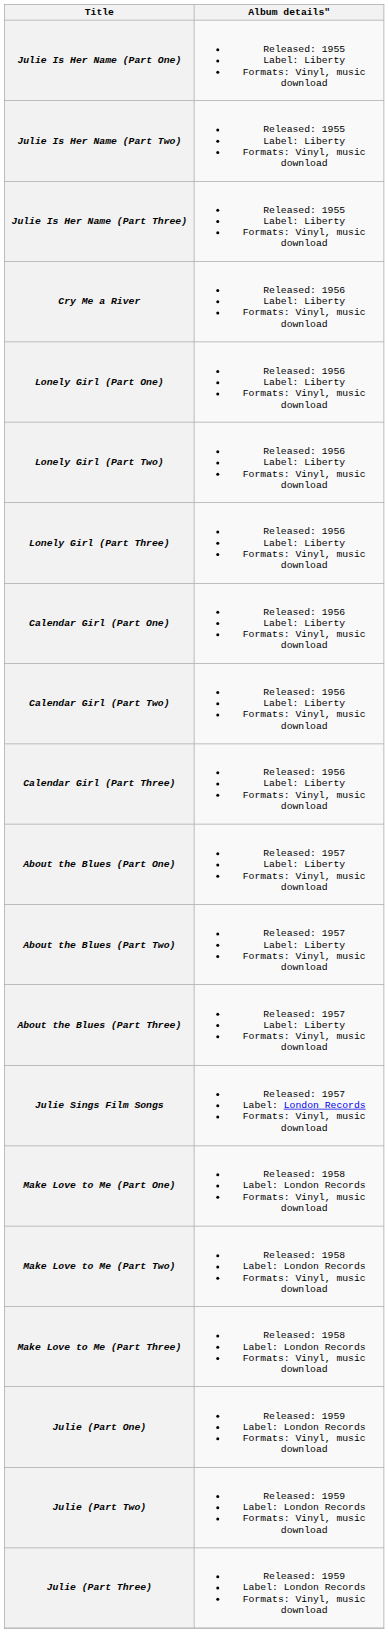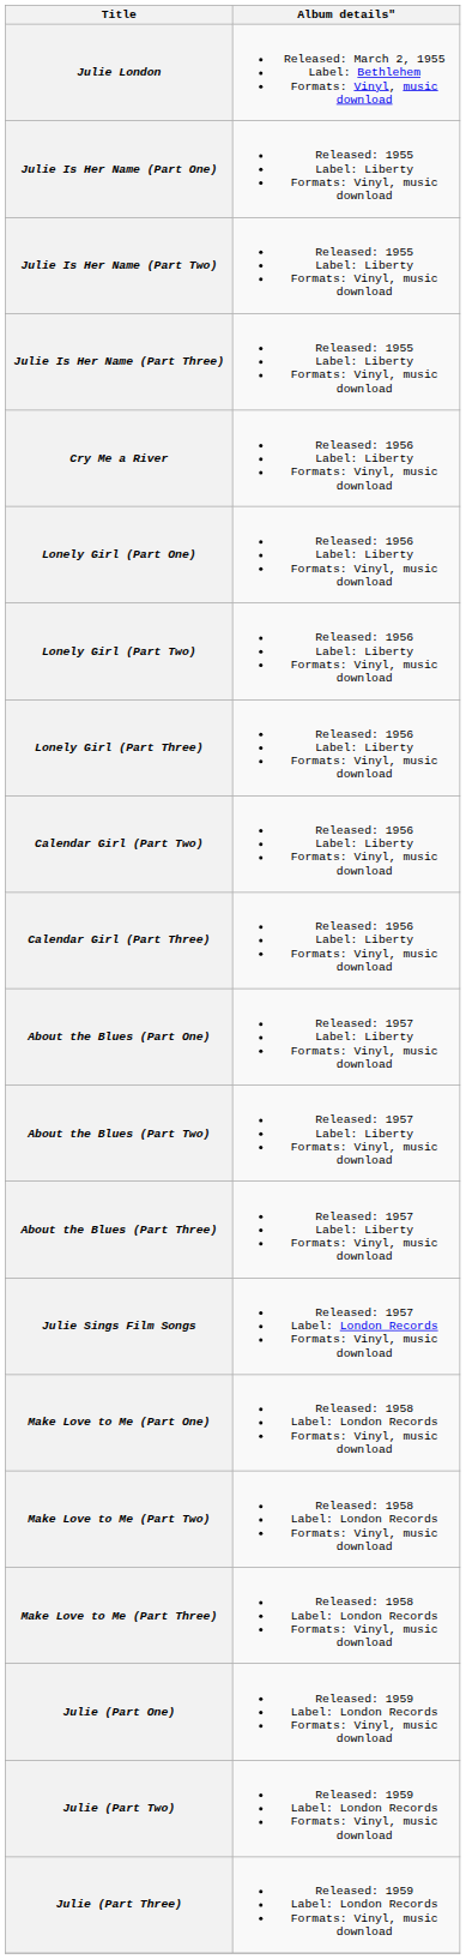 <table class="wikitable plainrowheaders" style="text-align:center;">
 <tr>
 <th scope="col" style="width:19em;">Title</th>
 <th scope="col" style="width:19em;">Album details"</th>
+</tr>
+<tr>
+<th scope="row"><em>Julie London</em></th>
+<td><br><ul><li>Released: March 2, 1955</li><li>Label: <a href='#'>Bethlehem</a></li><li>Formats: <a href='#'>Vinyl</a>, <a href='#'>music download</a></li></ul></td>
 </tr>
 <tr>
 <th scope="row"><em>Julie Is Her Name (Part One)</em></th>
 <td><br><ul><li>Released: 1955</li><li>Label: Liberty</li><li>Formats: Vinyl, music download</li></ul></td>
 </tr>
 <tr>
 <th scope="row"><em>Julie Is Her Name (Part Two)</em></th>
 <td><br><ul><li>Released: 1955</li><li>Label: Liberty</li><li>Formats: Vinyl, music download</li></ul></td>
 </tr>
 <tr>
 <th scope="row"><em>Julie Is Her Name (Part Three)</em></th>
 <td><br><ul><li>Released: 1955</li><li>Label: Liberty</li><li>Formats: Vinyl, music download</li></ul></td>
 </tr>
 <tr>
 <th scope="row"><em>Cry Me a River</em></th>
 <td><br><ul><li>Released: 1956</li><li>Label: Liberty</li><li>Formats: Vinyl, music download</li></ul></td>
 </tr>
 <tr>
 <th scope="row"><em>Lonely Girl (Part One)</em></th>
 <td><br><ul><li>Released: 1956</li><li>Label: Liberty</li><li>Formats: Vinyl, music download</li></ul></td>
 </tr>
 <tr>
 <th scope="row"><em>Lonely Girl (Part Two)</em></th>
 <td><br><ul><li>Released: 1956</li><li>Label: Liberty</li><li>Formats: Vinyl, music download</li></ul></td>
 </tr>
 <tr>
 <th scope="row"><em>Lonely Girl (Part Three)</em></th>
-<td><br><ul><li>Released: 1956</li><li>Label: Liberty</li><li>Formats: Vinyl, music download</li></ul></td>
-</tr>
-<tr>
-<th scope="row"><em>Calendar Girl (Part One)</em></th>
 <td><br><ul><li>Released: 1956</li><li>Label: Liberty</li><li>Formats: Vinyl, music download</li></ul></td>
 </tr>
 <tr>
 <th scope="row"><em>Calendar Girl (Part Two)</em></th>
 <td><br><ul><li>Released: 1956</li><li>Label: Liberty</li><li>Formats: Vinyl, music download</li></ul></td>
 </tr>
 <tr>
 <th scope="row"><em>Calendar Girl (Part Three)</em></th>
 <td><br><ul><li>Released: 1956</li><li>Label: Liberty</li><li>Formats: Vinyl, music download</li></ul></td>
 </tr>
 <tr>
 <th scope="row"><em>About the Blues (Part One)</em></th>
 <td><br><ul><li>Released: 1957</li><li>Label: Liberty</li><li>Formats: Vinyl, music download</li></ul></td>
 </tr>
 <tr>
 <th scope="row"><em>About the Blues (Part Two)</em></th>
 <td><br><ul><li>Released: 1957</li><li>Label: Liberty</li><li>Formats: Vinyl, music download</li></ul></td>
 </tr>
 <tr>
 <th scope="row"><em>About the Blues (Part Three)</em></th>
 <td><br><ul><li>Released: 1957</li><li>Label: Liberty</li><li>Formats: Vinyl, music download</li></ul></td>
 </tr>
 <tr>
 <th scope="row"><em>Julie Sings Film Songs</em></th>
 <td><br><ul><li>Released: 1957</li><li>Label: <a href='#'>London Records</a></li><li>Formats: Vinyl, music download</li></ul></td>
 </tr>
 <tr>
 <th scope="row"><em>Make Love to Me (Part One)</em></th>
 <td><br><ul><li>Released: 1958</li><li>Label: London Records</li><li>Formats: Vinyl, music download</li></ul></td>
 </tr>
 <tr>
 <th scope="row"><em>Make Love to Me (Part Two)</em></th>
 <td><br><ul><li>Released: 1958</li><li>Label: London Records</li><li>Formats: Vinyl, music download</li></ul></td>
 </tr>
 <tr>
 <th scope="row"><em>Make Love to Me (Part Three)</em></th>
 <td><br><ul><li>Released: 1958</li><li>Label: London Records</li><li>Formats: Vinyl, music download</li></ul></td>
 </tr>
 <tr>
 <th scope="row"><em>Julie (Part One)</em></th>
 <td><br><ul><li>Released: 1959</li><li>Label: London Records</li><li>Formats: Vinyl, music download</li></ul></td>
 </tr>
 <tr>
 <th scope="row"><em>Julie (Part Two)</em></th>
 <td><br><ul><li>Released: 1959</li><li>Label: London Records</li><li>Formats: Vinyl, music download</li></ul></td>
 </tr>
 <tr>
 <th scope="row"><em>Julie (Part Three)</em></th>
 <td><br><ul><li>Released: 1959</li><li>Label: London Records</li><li>Formats: Vinyl, music download</li></ul></td>
 </tr>
 <tr>
 </tr>
 </table>
